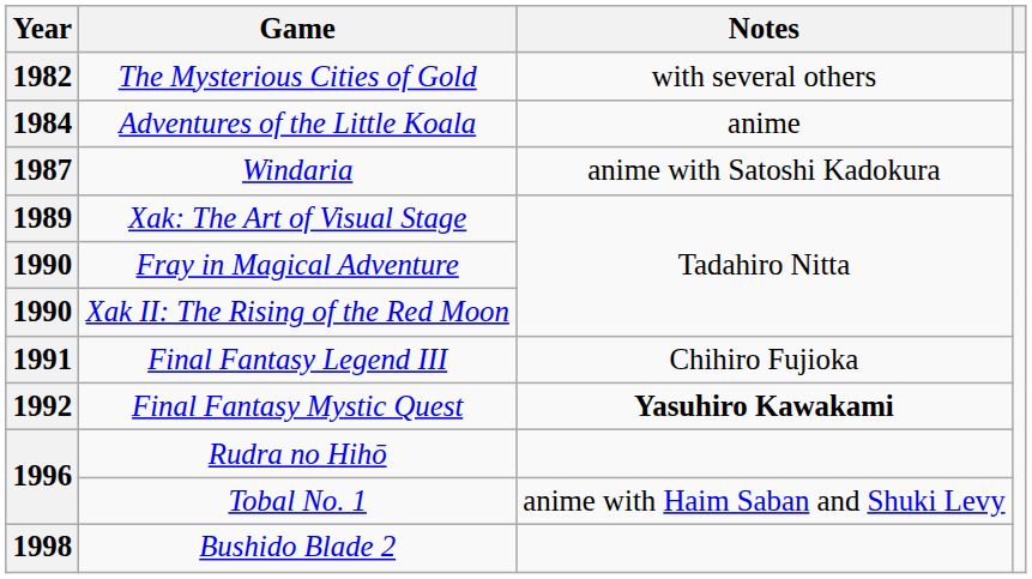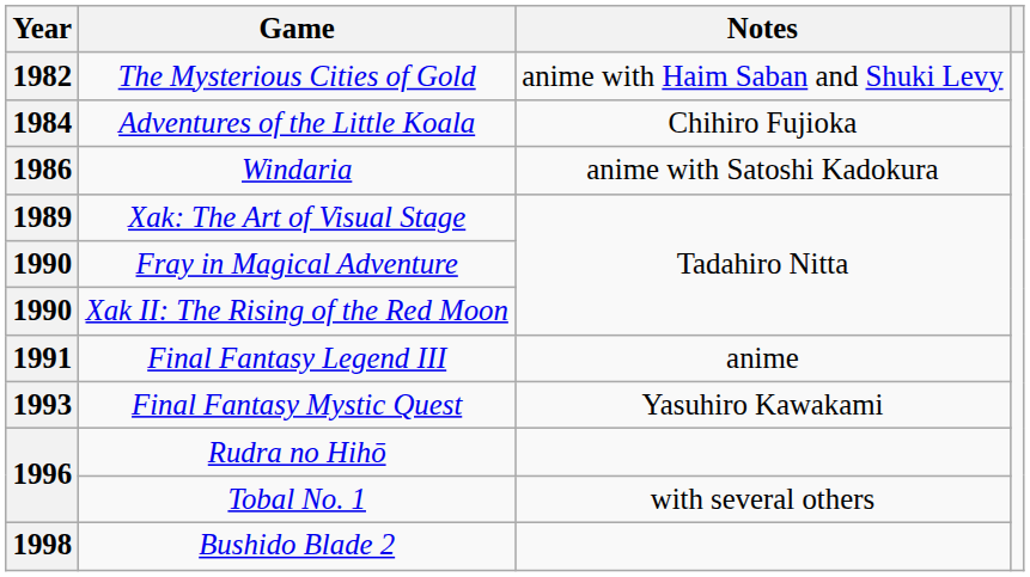 <table class="wikitable sortable" style="text-align:center;" width="auto">
 <tr>
 <th scope="col">Year</th>
 <th scope="col">Game</th>
 <th scope="col">Notes</th>
 <th scope="col"></th>
 </tr>
 <tr>
 <th scope="row">1982</th>
 <td><em><a href='#'>The Mysterious Cities of Gold</a></em></td>
-<td>with several others</td>
+<td>anime with <a href='#'>Haim Saban</a> and <a href='#'>Shuki Levy</a></td>
 <td rowspan="11"></td>
 </tr>
 <tr>
 <th scope="row">1984</th>
 <td><em><a href='#'>Adventures of the Little Koala</a></em></td>
-<td>anime</td>
+<td>Chihiro Fujioka</td>
 </tr>
 <tr>
-<th scope="row">1987</th>
+<th scope="row">1986</th>
 <td><em><a href='#'>Windaria</a></em></td>
 <td>anime with Satoshi Kadokura</td>
 </tr>
 <tr>
 <th scope="row">1989</th>
 <td><em><a href='#'>Xak: The Art of Visual Stage</a></em></td>
 <td rowspan="3">Tadahiro Nitta</td>
 </tr>
 <tr>
 <th scope="row">1990</th>
 <td><em><a href='#'>Fray in Magical Adventure</a></em></td>
 </tr>
 <tr>
 <th scope="row">1990</th>
 <td><em><a href='#'>Xak II: The Rising of the Red Moon</a></em></td>
 </tr>
 <tr>
 <th scope="row">1991</th>
 <td><em><a href='#'>Final Fantasy Legend III</a></em></td>
-<td>Chihiro Fujioka</td>
+<td>anime</td>
 </tr>
 <tr>
-<th scope="row">1992</th>
+<th scope="row">1993</th>
 <td><em><a href='#'>Final Fantasy Mystic Quest</a></em></td>
-<td><strong>Yasuhiro Kawakami</strong></td>
+<td>Yasuhiro Kawakami</td>
 </tr>
 <tr>
 <th rowspan="2" scope="row">1996</th>
 <td><em><a href='#'>Rudra no Hihō</a></em></td>
 <td></td>
 </tr>
 <tr>
 <td><em><a href='#'>Tobal No. 1</a></em></td>
-<td>anime with <a href='#'>Haim Saban</a> and <a href='#'>Shuki Levy</a></td>
+<td>with several others</td>
 </tr>
 <tr>
 <th scope="row">1998</th>
 <td><em><a href='#'>Bushido Blade 2</a></em></td>
 <td></td>
 </tr>
 </table>
